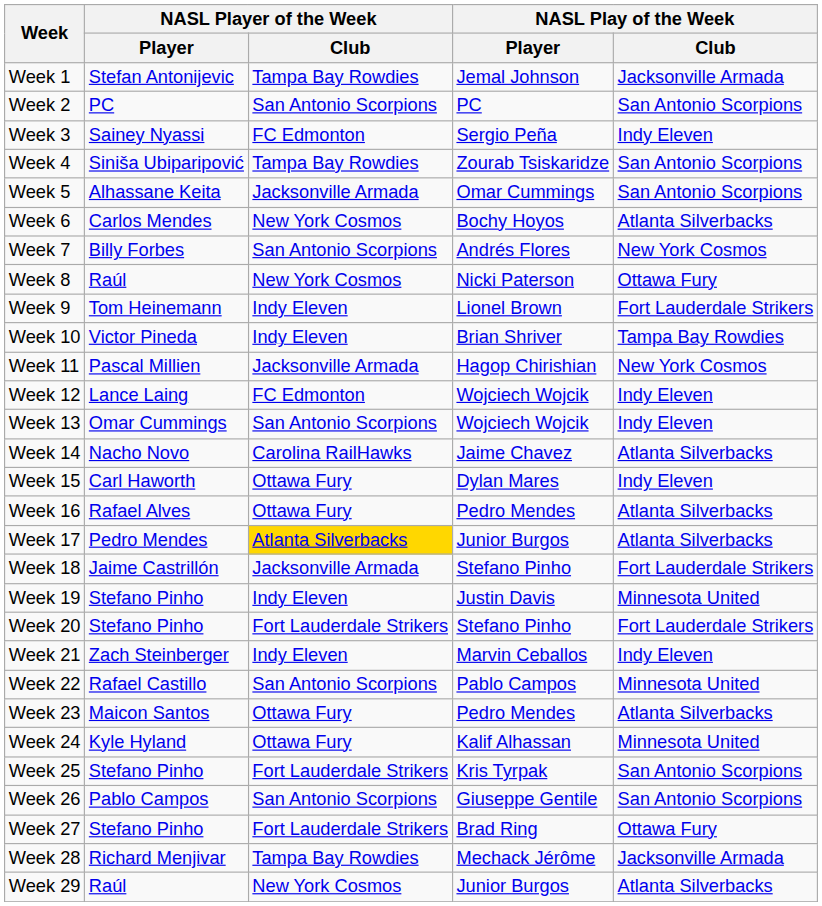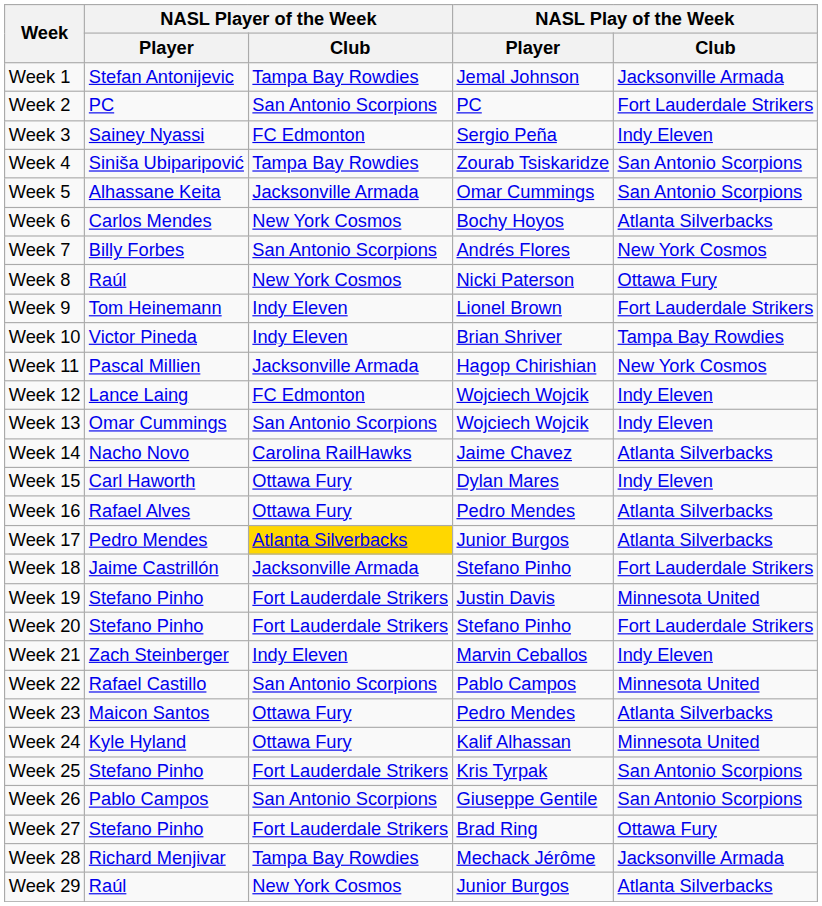 <table class="wikitable">
 <tr>
 <th rowspan="2">Week</th>
 <th colspan="2">NASL Player of the Week</th>
 <th colspan="2">NASL Play of the Week</th>
 </tr>
 <tr>
 <th>Player</th>
 <th>Club</th>
 <th>Player</th>
 <th>Club</th>
 </tr>
 <tr>
 <td>Week 1</td>
 <td> <a href='#'>Stefan Antonijevic</a></td>
 <td><a href='#'>Tampa Bay Rowdies</a></td>
 <td> <a href='#'>Jemal Johnson</a></td>
 <td><a href='#'>Jacksonville Armada</a></td>
 </tr>
 <tr>
 <td>Week 2</td>
 <td> <a href='#'>PC</a></td>
 <td><a href='#'>San Antonio Scorpions</a></td>
 <td> <a href='#'>PC</a></td>
-<td><a href='#'>San Antonio Scorpions</a></td>
+<td><a href='#'>Fort Lauderdale Strikers</a></td>
 </tr>
 <tr>
 <td>Week 3</td>
 <td> <a href='#'>Sainey Nyassi</a></td>
 <td><a href='#'>FC Edmonton</a></td>
 <td> <a href='#'>Sergio Peña</a></td>
 <td><a href='#'>Indy Eleven</a></td>
 </tr>
 <tr>
 <td>Week 4</td>
 <td> <a href='#'>Siniša Ubiparipović</a></td>
 <td><a href='#'>Tampa Bay Rowdies</a></td>
 <td> <a href='#'>Zourab Tsiskaridze</a></td>
 <td><a href='#'>San Antonio Scorpions</a></td>
 </tr>
 <tr>
 <td>Week 5</td>
 <td> <a href='#'>Alhassane Keita</a></td>
 <td><a href='#'>Jacksonville Armada</a></td>
 <td> <a href='#'>Omar Cummings</a></td>
 <td><a href='#'>San Antonio Scorpions</a></td>
 </tr>
 <tr>
 <td>Week 6</td>
 <td> <a href='#'>Carlos Mendes</a></td>
 <td><a href='#'>New York Cosmos</a></td>
 <td> <a href='#'>Bochy Hoyos</a></td>
 <td><a href='#'>Atlanta Silverbacks</a></td>
 </tr>
 <tr>
 <td>Week 7</td>
 <td> <a href='#'>Billy Forbes</a></td>
 <td><a href='#'>San Antonio Scorpions</a></td>
 <td> <a href='#'>Andrés Flores</a></td>
 <td><a href='#'>New York Cosmos</a></td>
 </tr>
 <tr>
 <td>Week 8</td>
 <td> <a href='#'>Raúl</a></td>
 <td><a href='#'>New York Cosmos</a></td>
 <td> <a href='#'>Nicki Paterson</a></td>
 <td><a href='#'>Ottawa Fury</a></td>
 </tr>
 <tr>
 <td>Week 9</td>
 <td> <a href='#'>Tom Heinemann</a></td>
 <td><a href='#'>Indy Eleven</a></td>
 <td> <a href='#'>Lionel Brown</a></td>
 <td><a href='#'>Fort Lauderdale Strikers</a></td>
 </tr>
 <tr>
 <td>Week 10</td>
 <td> <a href='#'>Victor Pineda</a></td>
 <td><a href='#'>Indy Eleven</a></td>
 <td> <a href='#'>Brian Shriver</a></td>
 <td><a href='#'>Tampa Bay Rowdies</a></td>
 </tr>
 <tr>
 <td>Week 11</td>
 <td> <a href='#'>Pascal Millien</a></td>
 <td><a href='#'>Jacksonville Armada</a></td>
 <td> <a href='#'>Hagop Chirishian</a></td>
 <td><a href='#'>New York Cosmos</a></td>
 </tr>
 <tr>
 <td>Week 12</td>
 <td> <a href='#'>Lance Laing</a></td>
 <td><a href='#'>FC Edmonton</a></td>
 <td> <a href='#'>Wojciech Wojcik</a></td>
 <td><a href='#'>Indy Eleven</a></td>
 </tr>
 <tr>
 <td>Week 13</td>
 <td> <a href='#'>Omar Cummings</a></td>
 <td><a href='#'>San Antonio Scorpions</a></td>
 <td> <a href='#'>Wojciech Wojcik</a></td>
 <td><a href='#'>Indy Eleven</a></td>
 </tr>
 <tr>
 <td>Week 14</td>
 <td> <a href='#'>Nacho Novo</a></td>
 <td><a href='#'>Carolina RailHawks</a></td>
 <td> <a href='#'>Jaime Chavez</a></td>
 <td><a href='#'>Atlanta Silverbacks</a></td>
 </tr>
 <tr>
 <td>Week 15</td>
 <td> <a href='#'>Carl Haworth</a></td>
 <td><a href='#'>Ottawa Fury</a></td>
 <td> <a href='#'>Dylan Mares</a></td>
 <td><a href='#'>Indy Eleven</a></td>
 </tr>
 <tr>
 <td>Week 16</td>
 <td> <a href='#'>Rafael Alves</a></td>
 <td><a href='#'>Ottawa Fury</a></td>
 <td> <a href='#'>Pedro Mendes</a></td>
 <td><a href='#'>Atlanta Silverbacks</a></td>
 </tr>
 <tr>
 <td>Week 17</td>
 <td> <a href='#'>Pedro Mendes</a></td>
 <td style="background: gold;"><a href='#'>Atlanta Silverbacks</a></td>
 <td> <a href='#'>Junior Burgos</a></td>
 <td><a href='#'>Atlanta Silverbacks</a></td>
 </tr>
 <tr>
 <td>Week 18</td>
 <td> <a href='#'>Jaime Castrillón</a></td>
 <td><a href='#'>Jacksonville Armada</a></td>
 <td> <a href='#'>Stefano Pinho</a></td>
 <td><a href='#'>Fort Lauderdale Strikers</a></td>
 </tr>
 <tr>
 <td>Week 19</td>
 <td> <a href='#'>Stefano Pinho</a></td>
-<td><a href='#'>Indy Eleven</a></td>
+<td><a href='#'>Fort Lauderdale Strikers</a></td>
 <td> <a href='#'>Justin Davis</a></td>
 <td><a href='#'>Minnesota United</a></td>
 </tr>
 <tr>
 <td>Week 20</td>
 <td> <a href='#'>Stefano Pinho</a></td>
 <td><a href='#'>Fort Lauderdale Strikers</a></td>
 <td> <a href='#'>Stefano Pinho</a></td>
 <td><a href='#'>Fort Lauderdale Strikers</a></td>
 </tr>
 <tr>
 <td>Week 21</td>
 <td> <a href='#'>Zach Steinberger</a></td>
 <td><a href='#'>Indy Eleven</a></td>
 <td> <a href='#'>Marvin Ceballos</a></td>
 <td><a href='#'>Indy Eleven</a></td>
 </tr>
 <tr>
 <td>Week 22</td>
 <td> <a href='#'>Rafael Castillo</a></td>
 <td><a href='#'>San Antonio Scorpions</a></td>
 <td> <a href='#'>Pablo Campos</a></td>
 <td><a href='#'>Minnesota United</a></td>
 </tr>
 <tr>
 <td>Week 23</td>
 <td> <a href='#'>Maicon Santos</a></td>
 <td><a href='#'>Ottawa Fury</a></td>
 <td> <a href='#'>Pedro Mendes</a></td>
 <td><a href='#'>Atlanta Silverbacks</a></td>
 </tr>
 <tr>
 <td>Week 24</td>
 <td> <a href='#'>Kyle Hyland</a></td>
 <td><a href='#'>Ottawa Fury</a></td>
 <td> <a href='#'>Kalif Alhassan</a></td>
 <td><a href='#'>Minnesota United</a></td>
 </tr>
 <tr>
 <td>Week 25</td>
 <td> <a href='#'>Stefano Pinho</a></td>
 <td><a href='#'>Fort Lauderdale Strikers</a></td>
 <td> <a href='#'>Kris Tyrpak</a></td>
 <td><a href='#'>San Antonio Scorpions</a></td>
 </tr>
 <tr>
 <td>Week 26</td>
 <td> <a href='#'>Pablo Campos</a></td>
 <td><a href='#'>San Antonio Scorpions</a></td>
 <td> <a href='#'>Giuseppe Gentile</a></td>
 <td><a href='#'>San Antonio Scorpions</a></td>
 </tr>
 <tr>
 <td>Week 27</td>
 <td> <a href='#'>Stefano Pinho</a></td>
 <td><a href='#'>Fort Lauderdale Strikers</a></td>
 <td> <a href='#'>Brad Ring</a></td>
 <td><a href='#'>Ottawa Fury</a></td>
 </tr>
 <tr>
 <td>Week 28</td>
 <td> <a href='#'>Richard Menjivar</a></td>
 <td><a href='#'>Tampa Bay Rowdies</a></td>
 <td> <a href='#'>Mechack Jérôme</a></td>
 <td><a href='#'>Jacksonville Armada</a></td>
 </tr>
 <tr>
 <td>Week 29</td>
 <td> <a href='#'>Raúl</a></td>
 <td><a href='#'>New York Cosmos</a></td>
 <td> <a href='#'>Junior Burgos</a></td>
 <td><a href='#'>Atlanta Silverbacks</a></td>
 </tr>
 </table>
